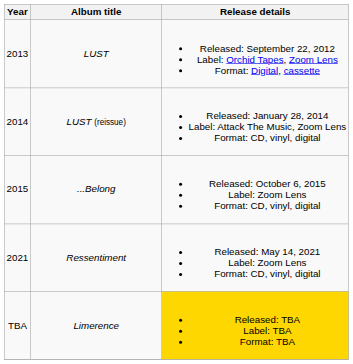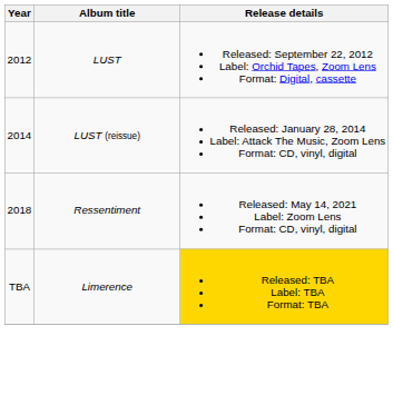 <table class="wikitable plainrowheaders" style="text-align:center;">
 <tr>
 <th>Year</th>
 <th scope="col" rowspan="1" style="width:13em;">Album title</th>
 <th scope="col" rowspan="1">Release details</th>
 </tr>
 <tr>
-<td>2013</td>
+<td>2012</td>
 <td><em>LUST</em></td>
 <td><br><ul><li>Released: September 22, 2012</li><li>Label: <a href='#'>Orchid Tapes</a>, <a href='#'>Zoom Lens</a></li><li>Format: <a href='#'>Digital</a>, <a href='#'>cassette</a></li></ul></td>
 </tr>
 <tr>
 <td>2014</td>
 <td><em>LUST</em> <small>(reissue)</small></td>
 <td><br><ul><li>Released: January 28, 2014</li><li>Label: Attack The Music, Zoom Lens</li><li>Format: CD, vinyl, digital</li></ul></td>
 </tr>
 <tr>
-<td>2015</td>
-<td><em>...Belong</em></td>
-<td><br><ul><li>Released: October 6, 2015</li><li>Label: Zoom Lens</li><li>Format: CD, vinyl, digital</li></ul></td>
-</tr>
-<tr>
-<td>2021</td>
+<td>2018</td>
 <td><em>Ressentiment</em></td>
 <td><br><ul><li>Released: May 14, 2021</li><li>Label: Zoom Lens</li><li>Format: CD, vinyl, digital</li></ul></td>
 </tr>
 <tr>
 <td>TBA</td>
 <td><em>Limerence</em></td>
 <td style="background: gold;"><br><ul><li>Released: TBA</li><li>Label: TBA</li><li>Format: TBA</li></ul></td>
 </tr>
 <tr>
 </tr>
 </table>
